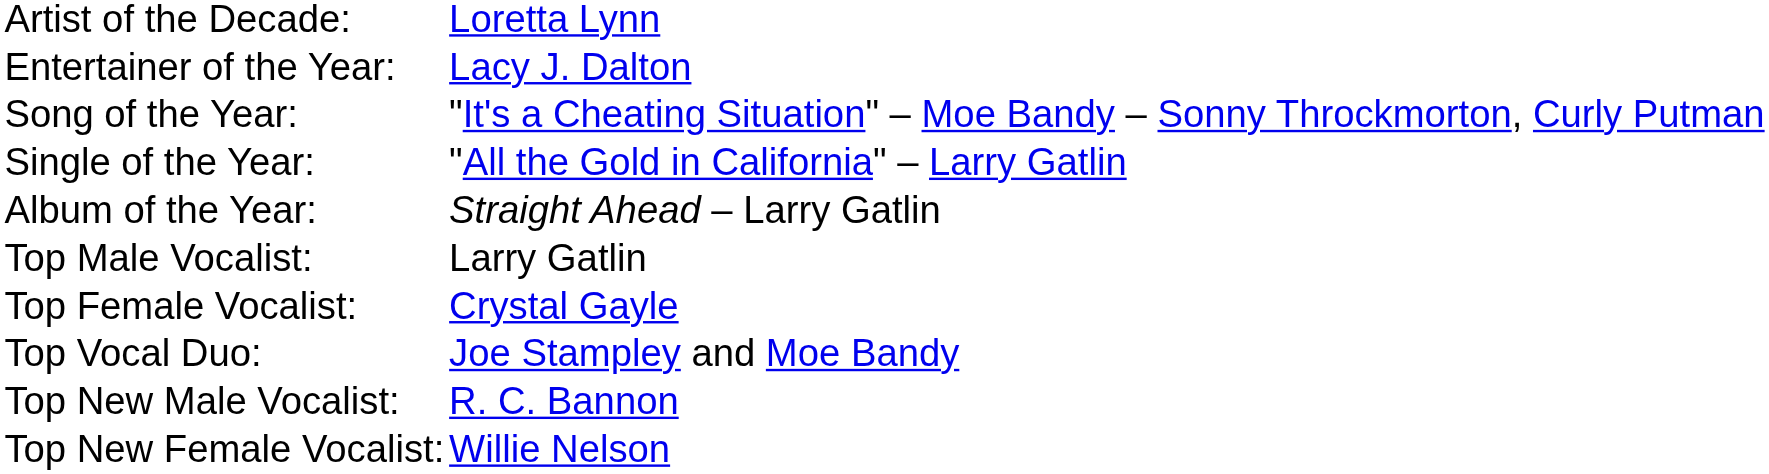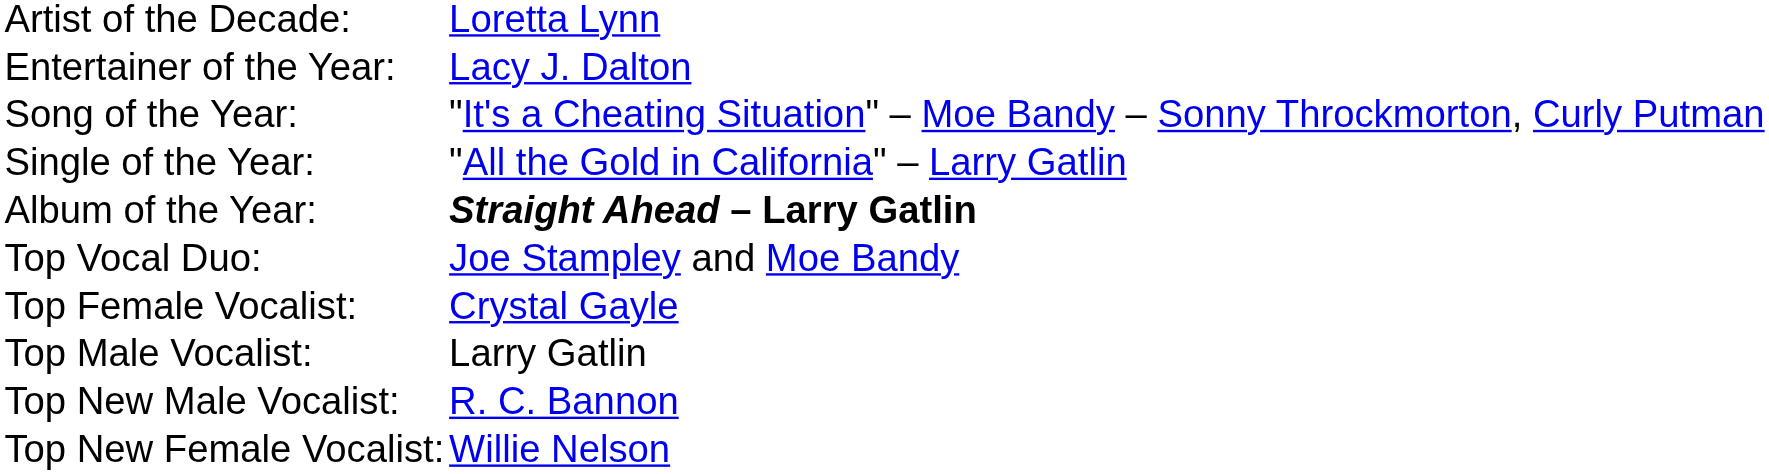 <table cellspacing="0" border="0" cellpadding="1">
 <tr>
 <td>Artist of the Decade:</td>
 <td><a href='#'>Loretta Lynn</a></td>
 </tr>
 <tr>
 <td>Entertainer of the Year:</td>
 <td><a href='#'>Lacy J. Dalton</a></td>
 </tr>
 <tr>
 <td>Song of the Year:</td>
 <td>"<a href='#'>It's a Cheating Situation</a>" – <a href='#'>Moe Bandy</a> – <a href='#'>Sonny Throckmorton</a>, <a href='#'>Curly Putman</a></td>
 </tr>
 <tr>
 <td>Single of the Year:</td>
 <td>"<a href='#'>All the Gold in California</a>" – <a href='#'>Larry Gatlin</a></td>
 </tr>
 <tr>
 <td>Album of the Year:</td>
-<td><em>Straight Ahead</em> – Larry Gatlin</td>
+<td><strong><em>Straight Ahead</em> – Larry Gatlin</strong></td>
 </tr>
 <tr>
-<td>Top Male Vocalist:</td>
-<td>Larry Gatlin</td>
+<td>Top Vocal Duo:</td>
+<td><a href='#'>Joe Stampley</a> and <a href='#'>Moe Bandy</a></td>
 </tr>
 <tr>
 <td>Top Female Vocalist:</td>
 <td><a href='#'>Crystal Gayle</a></td>
 </tr>
 <tr>
-<td>Top Vocal Duo:</td>
-<td><a href='#'>Joe Stampley</a> and <a href='#'>Moe Bandy</a></td>
+<td>Top Male Vocalist:</td>
+<td>Larry Gatlin</td>
 </tr>
 <tr>
 <td>Top New Male Vocalist:</td>
 <td><a href='#'>R. C. Bannon</a></td>
 </tr>
 <tr>
 <td>Top New Female Vocalist:</td>
 <td><a href='#'>Willie Nelson</a></td>
 </tr>
 </table>
